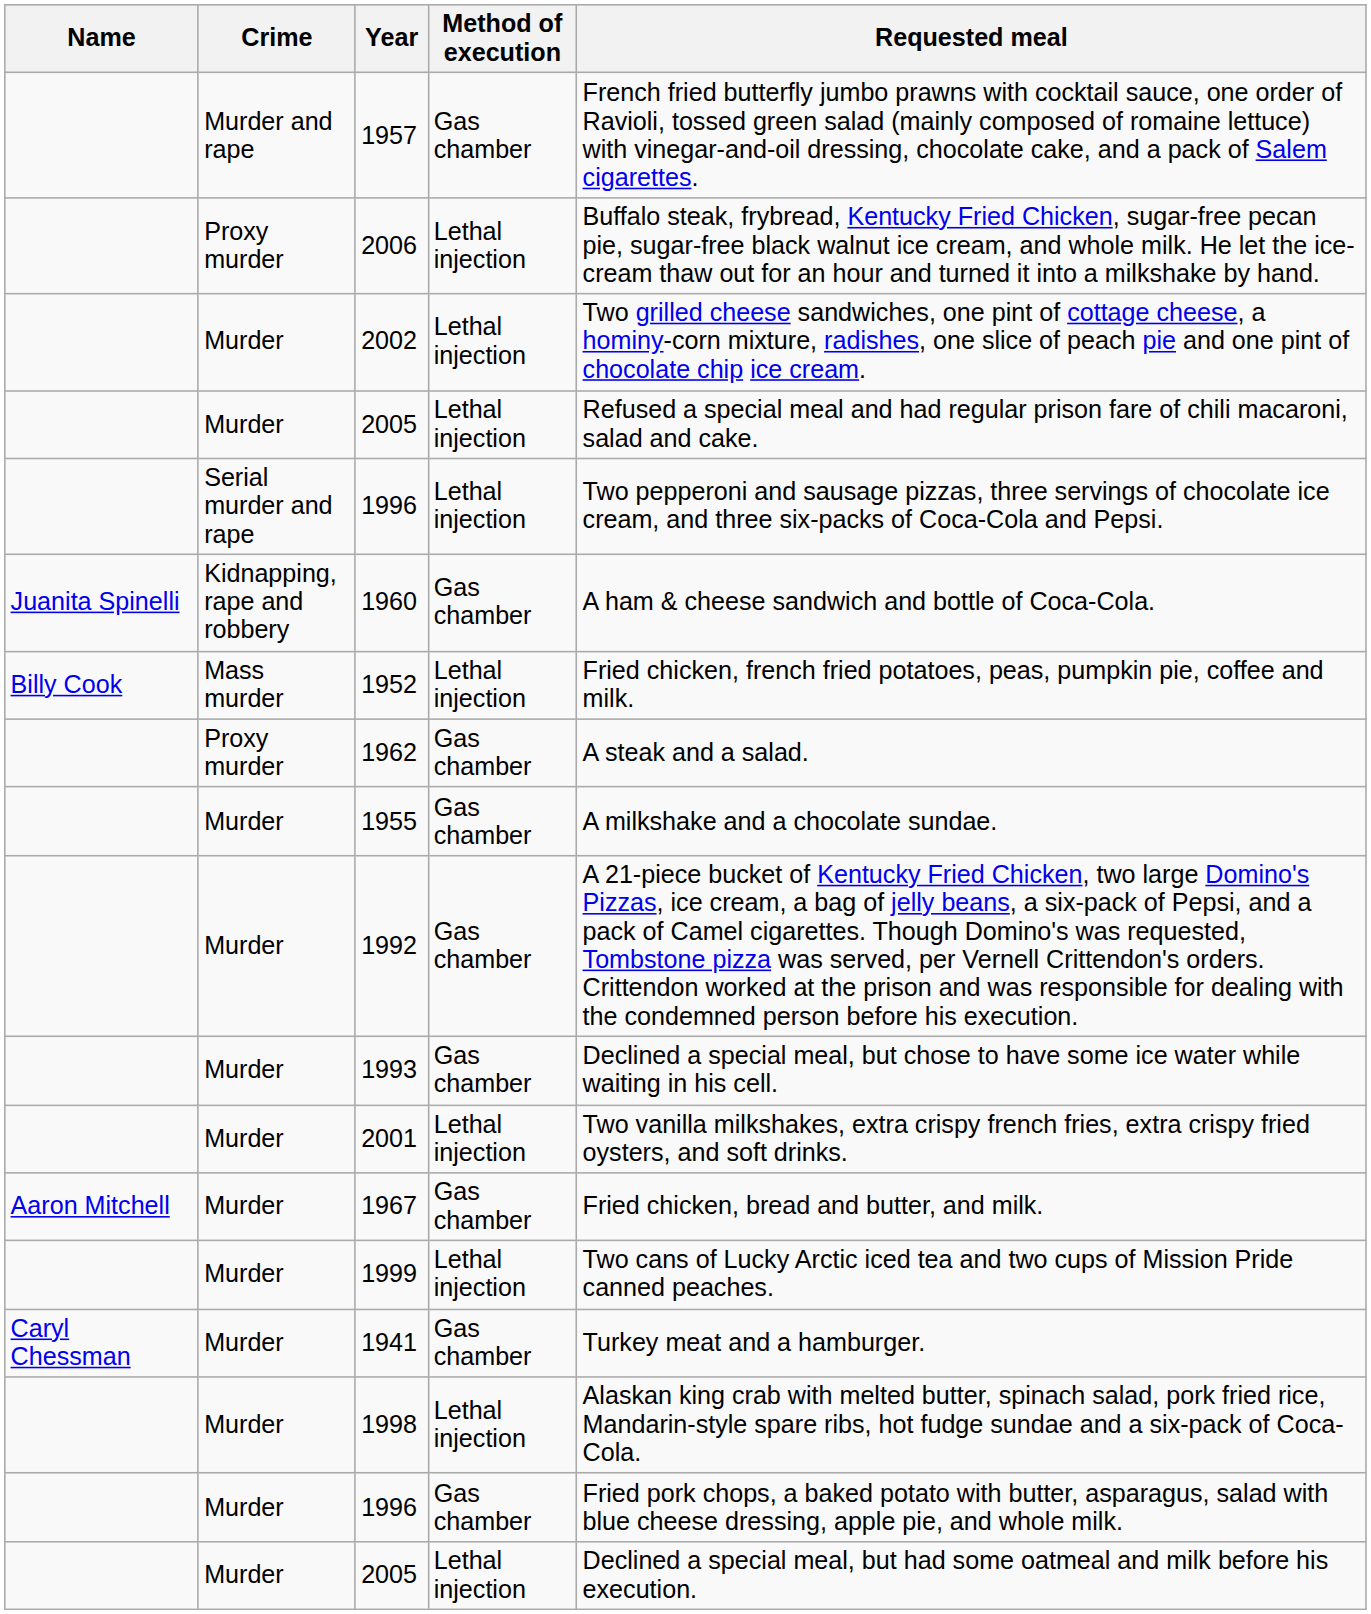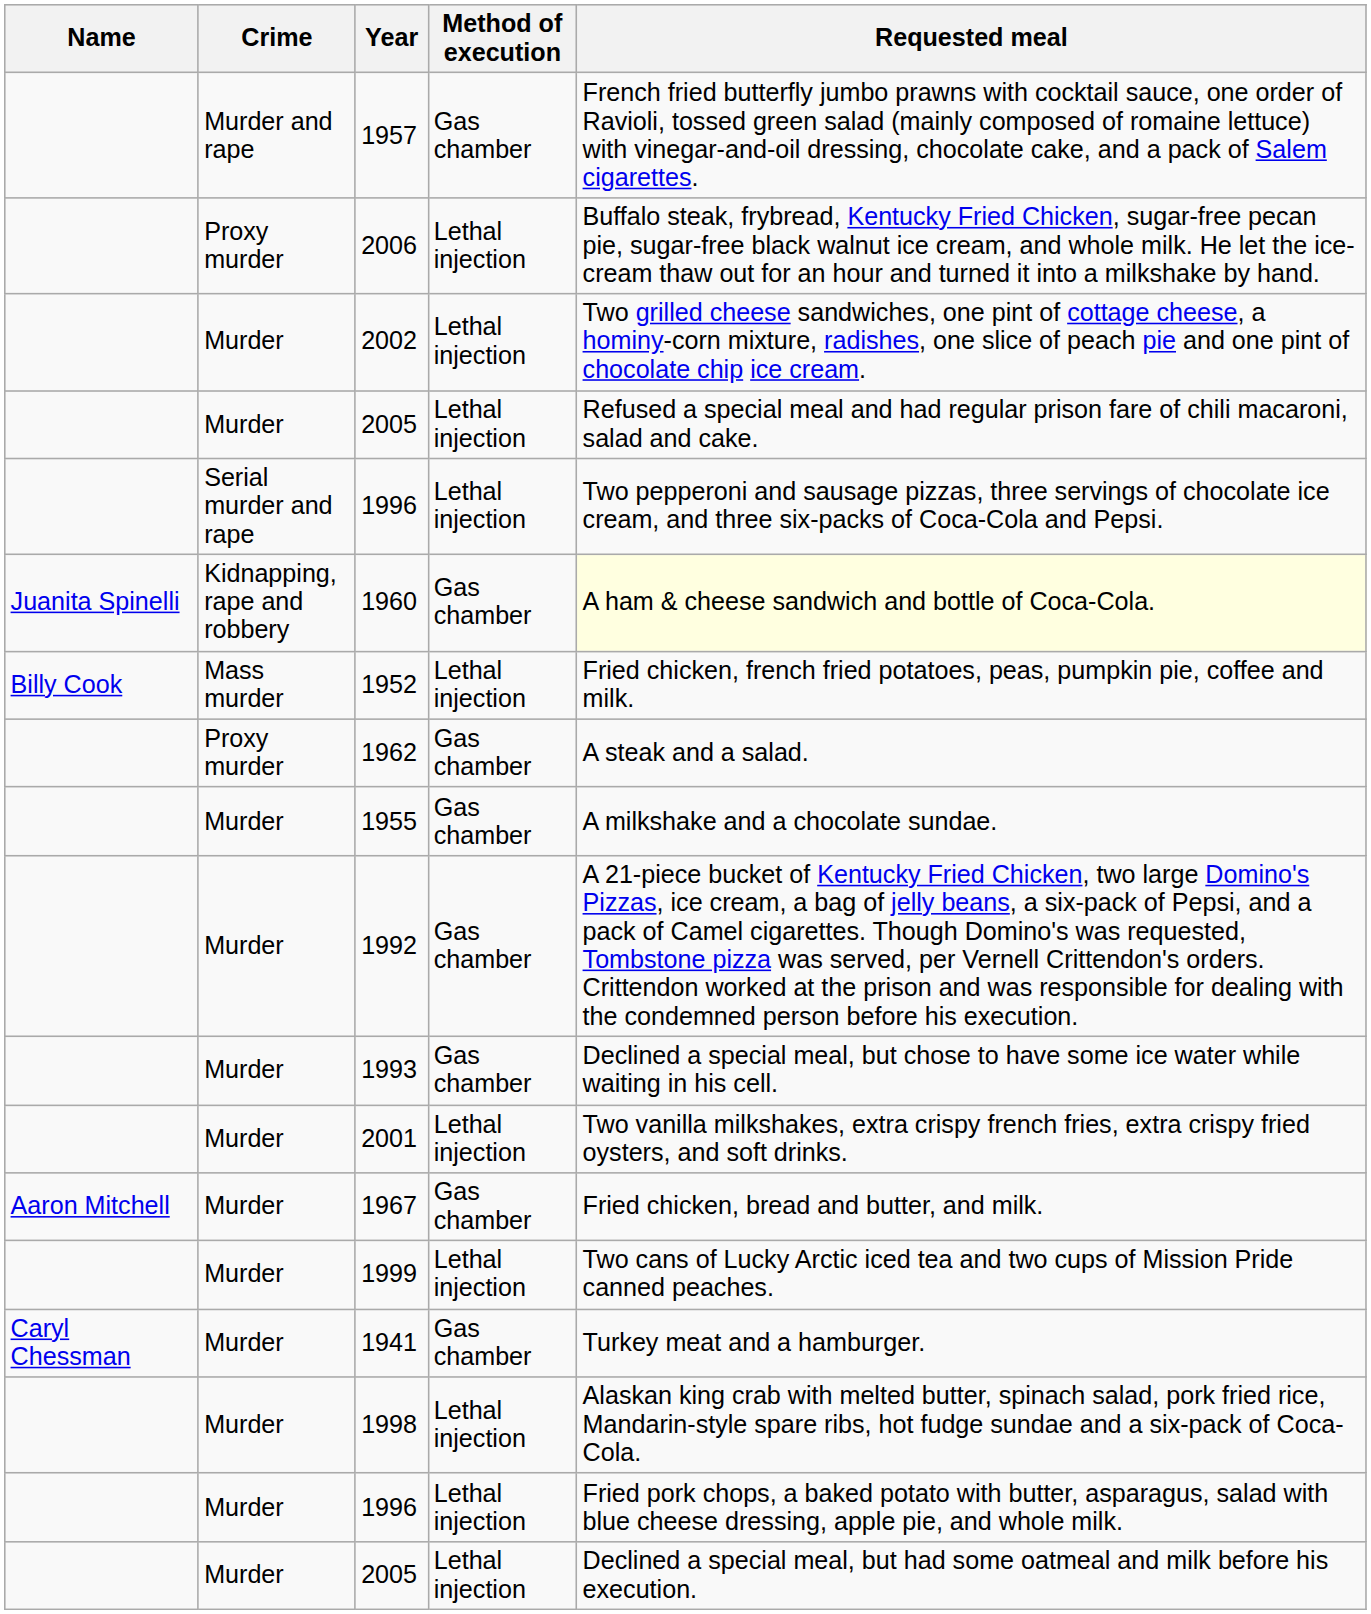 <table class="wikitable sortable" style="font-size:100%; ">
 <tr>
 <th width="13%">Name</th>
 <th width="10%">Crime</th>
 <th width="4%">Year</th>
 <th width="10%">Method of execution</th>
 <th width="53%">Requested meal</th>
 </tr>
 <tr>
 <td></td>
 <td>Murder and rape</td>
 <td>1957</td>
 <td>Gas chamber</td>
 <td>French fried butterfly jumbo prawns with cocktail sauce, one order of Ravioli, tossed green salad (mainly composed of romaine lettuce) with vinegar-and-oil dressing, chocolate cake, and a pack of <a href='#'>Salem cigarettes</a>.</td>
 </tr>
 <tr>
 <td></td>
 <td>Proxy murder</td>
 <td>2006</td>
 <td>Lethal injection</td>
 <td>Buffalo steak, frybread, <a href='#'>Kentucky Fried Chicken</a>, sugar-free pecan pie, sugar-free black walnut ice cream, and whole milk. He let the ice-cream thaw out for an hour and turned it into a milkshake by hand.</td>
 </tr>
 <tr>
 <td></td>
 <td>Murder</td>
 <td>2002</td>
 <td>Lethal injection</td>
 <td>Two <a href='#'>grilled cheese</a> sandwiches, one pint of <a href='#'>cottage cheese</a>, a <a href='#'>hominy</a>-corn mixture, <a href='#'>radishes</a>, one slice of peach <a href='#'>pie</a> and one pint of <a href='#'>chocolate chip</a> <a href='#'>ice cream</a>.</td>
 </tr>
 <tr>
 <td></td>
 <td>Murder</td>
 <td>2005</td>
 <td>Lethal injection</td>
 <td>Refused a special meal and had regular prison fare of chili macaroni, salad and cake.</td>
 </tr>
 <tr>
 <td></td>
 <td>Serial murder and rape</td>
 <td>1996</td>
 <td>Lethal injection</td>
 <td>Two pepperoni and sausage pizzas, three servings of chocolate ice cream, and three six-packs of Coca-Cola and Pepsi.</td>
 </tr>
 <tr>
 <td><a href='#'>Juanita Spinelli</a></td>
 <td>Kidnapping, rape and robbery</td>
 <td>1960</td>
 <td>Gas chamber</td>
-<td>A ham & cheese sandwich and bottle of Coca-Cola.</td>
+<td style="background: lightyellow;">A ham & cheese sandwich and bottle of Coca-Cola.</td>
 </tr>
 <tr>
 <td><a href='#'>Billy Cook</a></td>
 <td>Mass murder</td>
 <td>1952</td>
 <td>Lethal injection</td>
 <td>Fried chicken, french fried potatoes, peas, pumpkin pie, coffee and milk.</td>
 </tr>
 <tr>
 <td></td>
 <td>Proxy murder</td>
 <td>1962</td>
 <td>Gas chamber</td>
 <td>A steak and a salad.</td>
 </tr>
 <tr>
 <td></td>
 <td>Murder</td>
 <td>1955</td>
 <td>Gas chamber</td>
 <td>A milkshake and a chocolate sundae.</td>
 </tr>
 <tr>
 <td></td>
 <td>Murder</td>
 <td>1992</td>
 <td>Gas chamber</td>
 <td>A 21-piece bucket of <a href='#'>Kentucky Fried Chicken</a>, two large <a href='#'>Domino's Pizzas</a>, ice cream, a bag of <a href='#'>jelly beans</a>, a six-pack of Pepsi, and a pack of Camel cigarettes. Though Domino's was requested, <a href='#'>Tombstone pizza</a> was served, per Vernell Crittendon's orders. Crittendon worked at the prison and was responsible for dealing with the condemned person before his execution.</td>
 </tr>
 <tr>
 <td></td>
 <td>Murder</td>
 <td>1993</td>
 <td>Gas chamber</td>
 <td>Declined a special meal, but chose to have some ice water while waiting in his cell.</td>
 </tr>
 <tr>
 <td></td>
 <td>Murder</td>
 <td>2001</td>
 <td>Lethal injection</td>
 <td>Two vanilla milkshakes, extra crispy french fries, extra crispy fried oysters, and soft drinks.</td>
 </tr>
 <tr>
 <td><a href='#'>Aaron Mitchell</a></td>
 <td>Murder</td>
 <td>1967</td>
 <td>Gas chamber</td>
 <td>Fried chicken, bread and butter, and milk.</td>
 </tr>
 <tr>
 <td></td>
 <td>Murder</td>
 <td>1999</td>
 <td>Lethal injection</td>
 <td>Two cans of Lucky Arctic iced tea and two cups of Mission Pride canned peaches.</td>
 </tr>
 <tr>
 <td><a href='#'>Caryl Chessman</a></td>
 <td>Murder</td>
 <td>1941</td>
 <td>Gas chamber</td>
 <td>Turkey meat and a hamburger.</td>
 </tr>
 <tr>
 <td></td>
 <td>Murder</td>
 <td>1998</td>
 <td>Lethal injection</td>
 <td>Alaskan king crab with melted butter, spinach salad, pork fried rice, Mandarin-style spare ribs, hot fudge sundae and a six-pack of Coca-Cola.</td>
 </tr>
 <tr>
 <td></td>
 <td>Murder</td>
 <td>1996</td>
-<td>Gas chamber</td>
+<td>Lethal injection</td>
 <td>Fried pork chops, a baked potato with butter, asparagus, salad with blue cheese dressing, apple pie, and whole milk.</td>
 </tr>
 <tr>
 <td></td>
 <td>Murder</td>
 <td>2005</td>
 <td>Lethal injection</td>
 <td>Declined a special meal, but had some oatmeal and milk before his execution.</td>
 </tr>
 </table>
